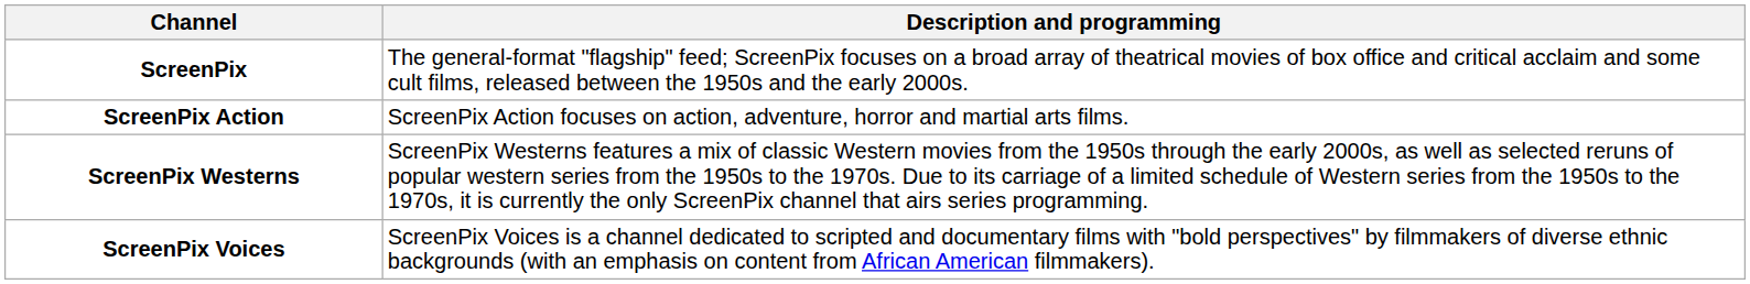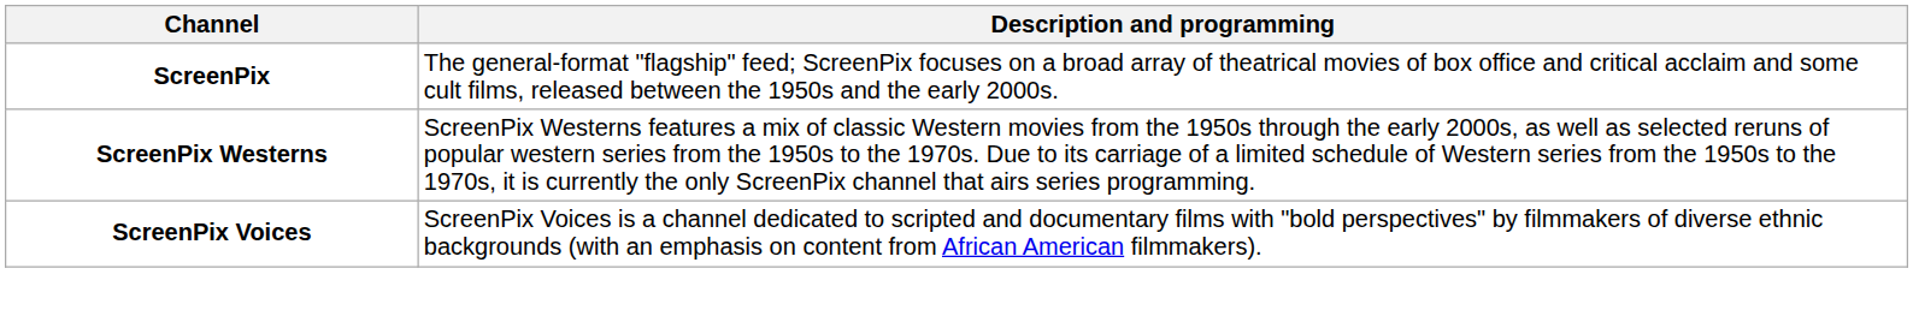 <table class="wikitable" style="width:100%; background:#fff;">
 <tr>
 <th>Channel</th>
 <th>Description and programming</th>
 </tr>
 <tr>
 <td style="text-align:center; width:200pt;"><strong>ScreenPix</strong></td>
 <td>The general-format "flagship" feed; ScreenPix focuses on a broad array of theatrical movies of box office and critical acclaim and some cult films, released between the 1950s and the early 2000s.</td>
 </tr>
 <tr>
-<td style="text-align:center; width:200pt;"><strong>ScreenPix Action</strong></td>
-<td>ScreenPix Action focuses on action, adventure, horror and martial arts films.</td>
-</tr>
-<tr>
 <td style="text-align:center; width:200pt;"><strong>ScreenPix Westerns</strong></td>
 <td>ScreenPix Westerns features a mix of classic Western movies from the 1950s through the early 2000s, as well as selected reruns of popular western series from the 1950s to the 1970s. Due to its carriage of a limited schedule of Western series from the 1950s to the 1970s, it is currently the only ScreenPix channel that airs series programming.</td>
 </tr>
 <tr>
 <td style="text-align:center; width:200pt;"><strong>ScreenPix Voices</strong></td>
 <td>ScreenPix Voices is a channel dedicated to scripted and documentary films with "bold perspectives" by filmmakers of diverse ethnic backgrounds (with an emphasis on content from <a href='#'>African American</a> filmmakers).</td>
 </tr>
 </table>
